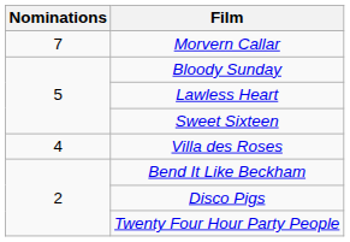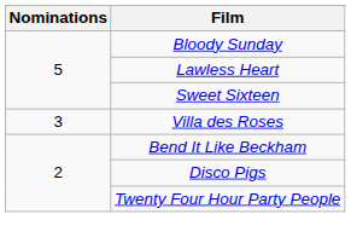 <table class="wikitable plainrowheaders" style="text-align:center;">
 <tr>
 <th scope="col" style="width:55px;">Nominations</th>
 <th scope="col" style="text-align:center;">Film</th>
-</tr>
-<tr>
-<td>7</td>
-<td><em><a href='#'>Morvern Callar</a></em></td>
 </tr>
 <tr>
 <td rowspan="3">5</td>
 <td><em><a href='#'>Bloody Sunday</a></em></td>
 </tr>
 <tr>
 <td><em><a href='#'>Lawless Heart</a></em></td>
 </tr>
 <tr>
 <td><em><a href='#'>Sweet Sixteen</a></em></td>
 </tr>
 <tr>
-<td>4</td>
+<td>3</td>
 <td><em><a href='#'>Villa des Roses</a></em></td>
 </tr>
 <tr>
 <td rowspan="3">2</td>
 <td><em><a href='#'>Bend It Like Beckham</a></em></td>
 </tr>
 <tr>
 <td><em><a href='#'>Disco Pigs</a></em></td>
 </tr>
 <tr>
 <td><em><a href='#'>Twenty Four Hour Party People</a></em></td>
 </tr>
 </table>
